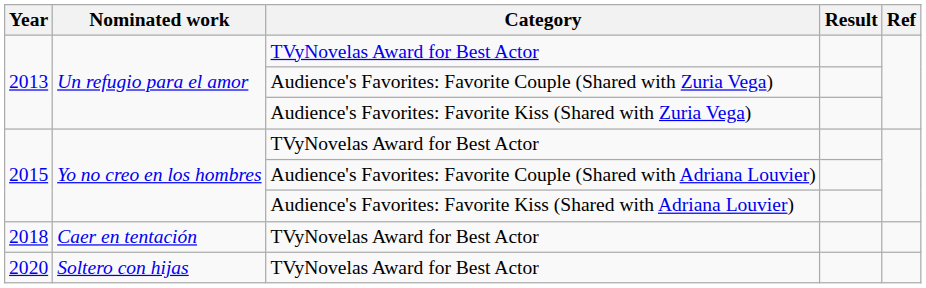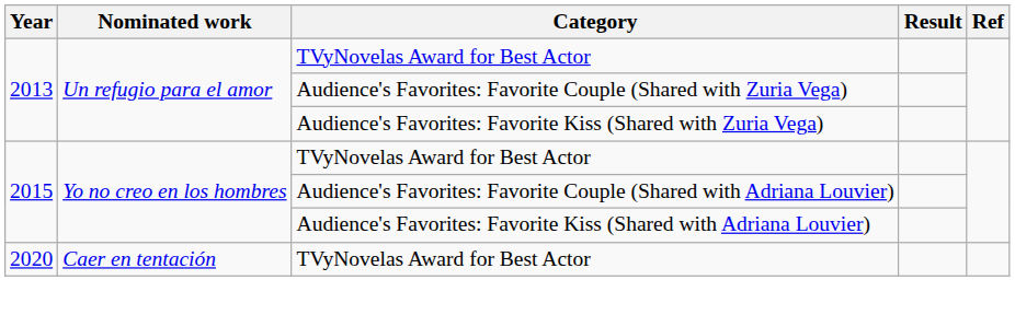 <table class="wikitable sortable">
 <tr>
 <th>Year</th>
 <th>Nominated work</th>
 <th>Category</th>
 <th>Result</th>
 <th>Ref</th>
 </tr>
 <tr>
 <td rowspan=3><a href='#'>2013</a></td>
 <td rowspan=3><em><a href='#'>Un refugio para el amor</a></em></td>
 <td><a href='#'>TVyNovelas Award for Best Actor</a></td>
 <td></td>
 <td rowspan=3></td>
 </tr>
 <tr>
 <td>Audience's Favorites: Favorite Couple (Shared with <a href='#'>Zuria Vega</a>)</td>
 <td></td>
 </tr>
 <tr>
 <td>Audience's Favorites: Favorite Kiss (Shared with <a href='#'>Zuria Vega</a>)</td>
 <td></td>
 </tr>
 <tr>
 <td rowspan=3><a href='#'>2015</a></td>
 <td rowspan=3><em><a href='#'>Yo no creo en los hombres</a></em></td>
 <td>TVyNovelas Award for Best Actor</td>
 <td></td>
 <td rowspan=3></td>
 </tr>
 <tr>
 <td>Audience's Favorites: Favorite Couple (Shared with <a href='#'>Adriana Louvier</a>)</td>
 <td></td>
 </tr>
 <tr>
 <td>Audience's Favorites: Favorite Kiss (Shared with <a href='#'>Adriana Louvier</a>)</td>
 <td></td>
 </tr>
 <tr>
-<td><a href='#'>2018</a></td>
+<td><a href='#'>2020</a></td>
 <td><em><a href='#'>Caer en tentación</a></em></td>
 <td>TVyNovelas Award for Best Actor</td>
 <td></td>
 <td></td>
 </tr>
-<tr>
-<td><a href='#'>2020</a></td>
-<td><em><a href='#'>Soltero con hijas</a></em></td>
-<td>TVyNovelas Award for Best Actor</td>
-<td></td>
-<td></td>
-</tr>
 </table>
